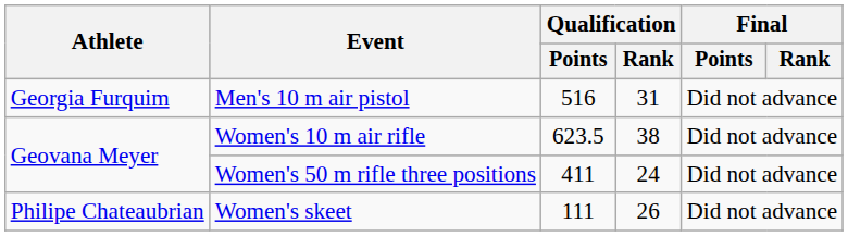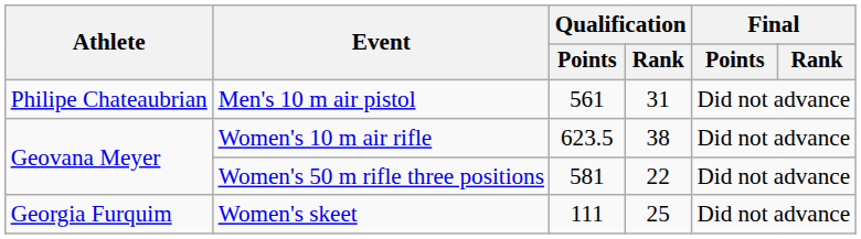 <table class="wikitable" style="font-size:90%">
 <tr>
 <th rowspan="2">Athlete</th>
 <th rowspan="2">Event</th>
 <th colspan=2>Qualification</th>
 <th colspan=2>Final</th>
 </tr>
 <tr style="font-size:95%">
 <th>Points</th>
 <th>Rank</th>
 <th>Points</th>
 <th>Rank</th>
 </tr>
 <tr align=center>
-<td align=left><a href='#'>Georgia Furquim</a></td>
+<td align=left><a href='#'>Philipe Chateaubrian</a></td>
 <td align=left><a href='#'>Men's 10 m air pistol</a></td>
-<td>516</td>
+<td>561</td>
 <td>31</td>
 <td colspan=2>Did not advance</td>
 </tr>
 <tr align=center>
 <td align=left rowspan="2"><a href='#'>Geovana Meyer</a></td>
 <td align=left><a href='#'>Women's 10 m air rifle</a></td>
 <td>623.5</td>
 <td>38</td>
 <td colspan=2>Did not advance</td>
 </tr>
 <tr align="center">
 <td align="left"><a href='#'>Women's 50 m rifle three positions</a></td>
-<td>411</td>
-<td>24</td>
+<td>581</td>
+<td>22</td>
 <td colspan=2>Did not advance</td>
 </tr>
 <tr align=center>
-<td align=left><a href='#'>Philipe Chateaubrian</a></td>
+<td align=left><a href='#'>Georgia Furquim</a></td>
 <td align=left><a href='#'>Women's skeet</a></td>
 <td>111</td>
-<td>26</td>
+<td>25</td>
 <td colspan=2>Did not advance</td>
 </tr>
 </table>
